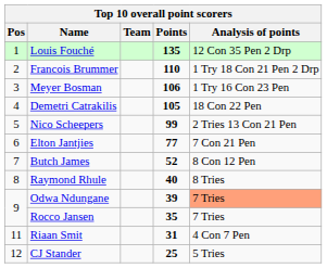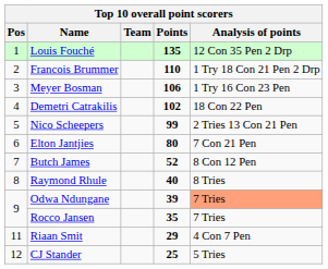 <table class="wikitable">
 <tr>
 <th colspan=5>Top 10 overall point scorers</th>
 </tr>
 <tr>
 <th>Pos</th>
 <th>Name</th>
 <th>Team</th>
 <th>Points</th>
 <th>Analysis of points</th>
 </tr>
 <tr style="background:#d0ffd0;">
 <td align=center>1</td>
 <td><a href='#'>Louis Fouché</a></td>
 <td></td>
 <td align=center><strong>135</strong></td>
 <td>12 Con 35 Pen 2 Drp</td>
 </tr>
 <tr>
 <td align=center>2</td>
 <td><a href='#'>Francois Brummer</a></td>
 <td></td>
 <td align=center><strong>110</strong></td>
 <td>1 Try 18 Con 21 Pen 2 Drp</td>
 </tr>
 <tr>
 <td align=center>3</td>
 <td><a href='#'>Meyer Bosman</a></td>
 <td></td>
 <td align=center><strong>106</strong></td>
 <td>1 Try 16 Con 23 Pen</td>
 </tr>
 <tr>
 <td align=center>4</td>
 <td><a href='#'>Demetri Catrakilis</a></td>
 <td></td>
-<td align=center><strong>105</strong></td>
+<td align=center><strong>102</strong></td>
 <td>18 Con 22 Pen</td>
 </tr>
 <tr>
 <td align=center>5</td>
 <td><a href='#'>Nico Scheepers</a></td>
 <td></td>
 <td align=center><strong>99</strong></td>
 <td>2 Tries 13 Con 21 Pen</td>
 </tr>
 <tr>
 <td align=center>6</td>
 <td><a href='#'>Elton Jantjies</a></td>
 <td></td>
-<td align=center><strong>77</strong></td>
+<td align=center><strong>80</strong></td>
 <td>7 Con 21 Pen</td>
 </tr>
 <tr>
 <td align=center>7</td>
 <td><a href='#'>Butch James</a></td>
 <td></td>
 <td align=center><strong>52</strong></td>
 <td>8 Con 12 Pen</td>
 </tr>
 <tr>
 <td align=center>8</td>
 <td><a href='#'>Raymond Rhule</a></td>
 <td></td>
 <td align=center><strong>40</strong></td>
 <td>8 Tries</td>
 </tr>
 <tr>
 <td rowspan=2 align=center>9</td>
 <td><a href='#'>Odwa Ndungane</a></td>
 <td></td>
 <td align=center><strong>39</strong></td>
 <td style="background: lightsalmon;">7 Tries</td>
 </tr>
 <tr>
 <td><a href='#'>Rocco Jansen</a></td>
 <td></td>
 <td align=center><strong>35</strong></td>
 <td>7 Tries</td>
 </tr>
 <tr>
 <td align=center>11</td>
 <td><a href='#'>Riaan Smit</a></td>
 <td></td>
-<td align=center><strong>31</strong></td>
+<td align=center><strong>29</strong></td>
 <td>4 Con 7 Pen</td>
 </tr>
 <tr>
 <td align=center>12</td>
 <td><a href='#'>CJ Stander</a></td>
 <td></td>
 <td align=center><strong>25</strong></td>
 <td>5 Tries</td>
 </tr>
 </table>
